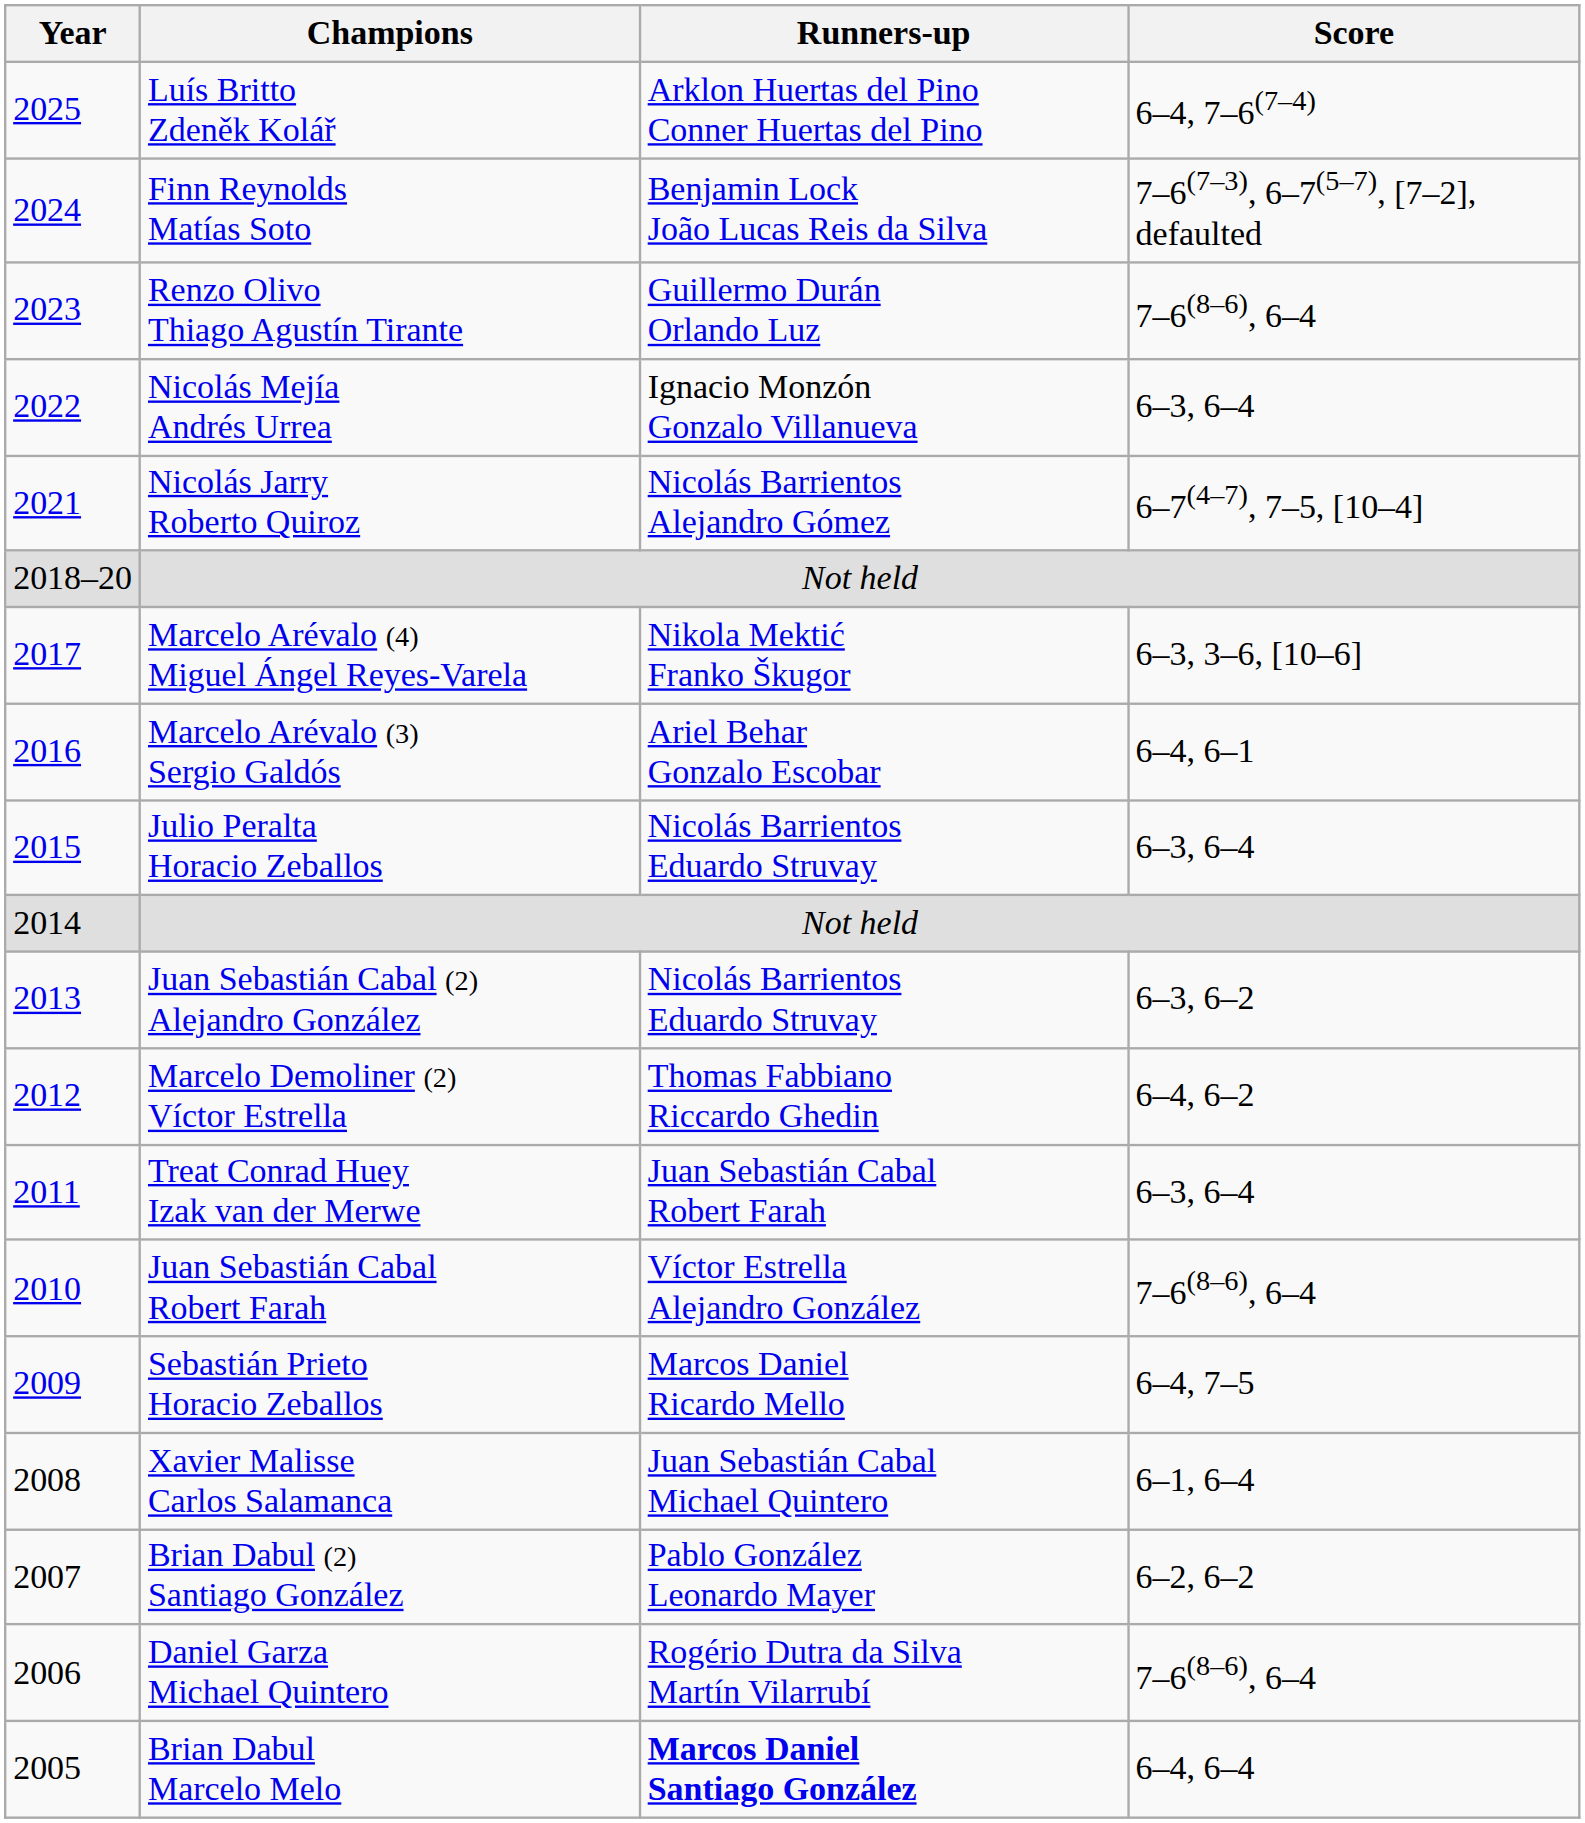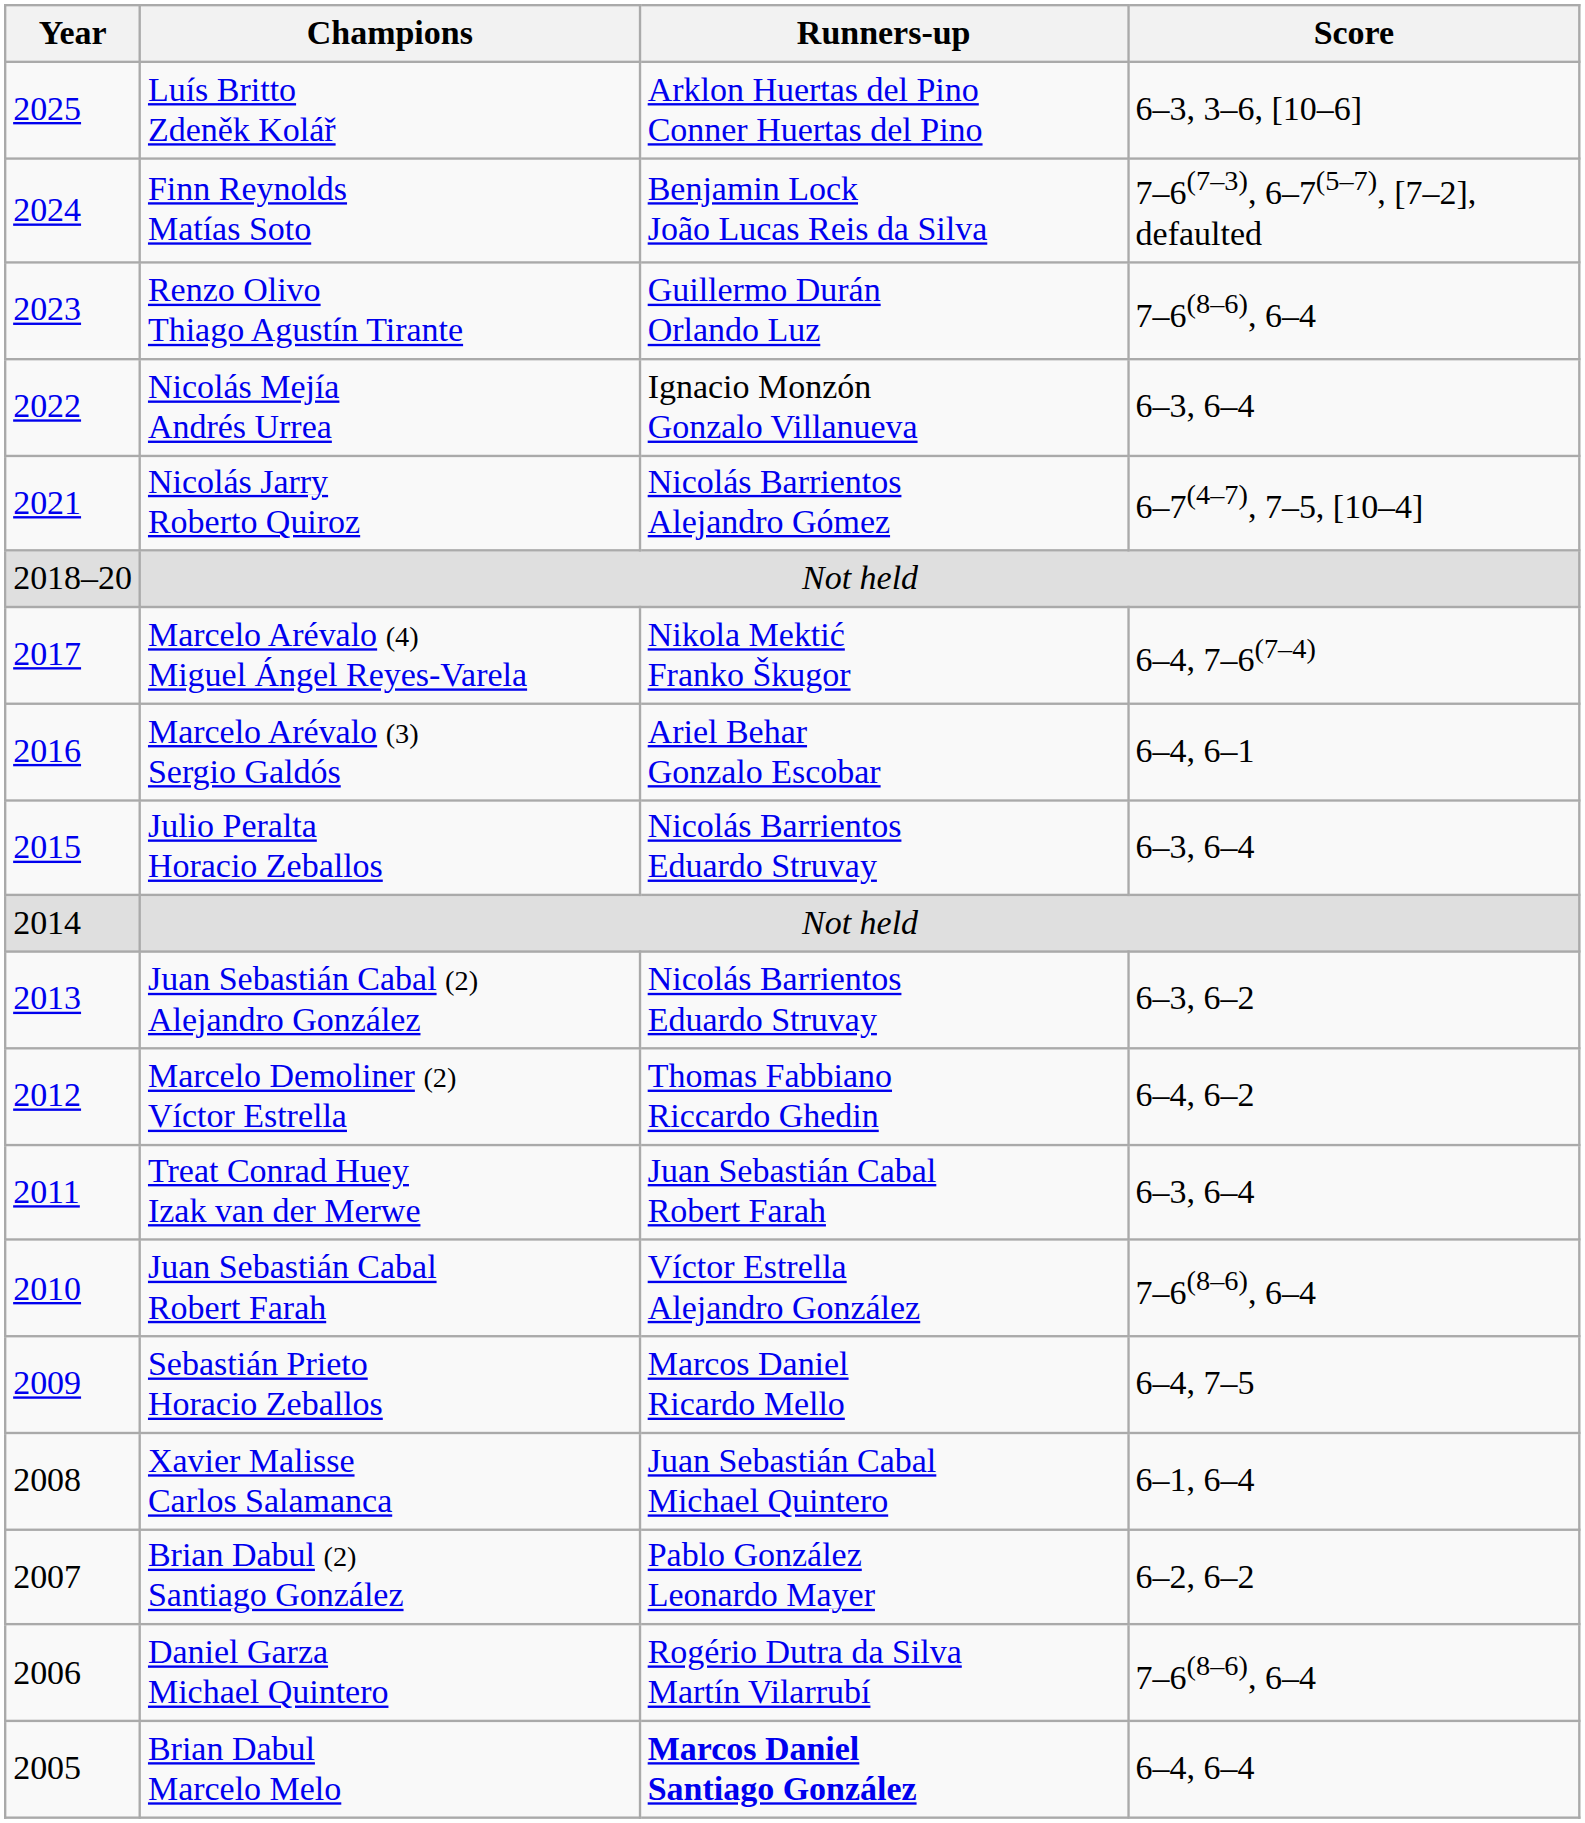 <table class="wikitable" style="font-size:90%">
 <tr>
 <th>Year</th>
 <th width="205">Champions</th>
 <th width="200">Runners-up</th>
 <th width="185">Score</th>
 </tr>
 <tr>
 <td><a href='#'>2025</a></td>
 <td> <a href='#'>Luís Britto</a><br>  <a href='#'>Zdeněk Kolář</a></td>
 <td> <a href='#'>Arklon Huertas del Pino</a><br> <a href='#'>Conner Huertas del Pino</a></td>
-<td>6–4, 7–6<sup>(7–4)</sup></td>
+<td>6–3, 3–6, [10–6]</td>
 </tr>
 <tr>
 <td><a href='#'>2024</a></td>
 <td> <a href='#'>Finn Reynolds</a><br>  <a href='#'>Matías Soto</a></td>
 <td> <a href='#'>Benjamin Lock</a><br> <a href='#'>João Lucas Reis da Silva</a></td>
 <td>7–6<sup>(7–3)</sup>, 6–7<sup>(5–7)</sup>, [7–2], defaulted</td>
 </tr>
 <tr>
 <td><a href='#'>2023</a></td>
 <td> <a href='#'>Renzo Olivo</a><br>  <a href='#'>Thiago Agustín Tirante</a></td>
 <td> <a href='#'>Guillermo Durán</a><br> <a href='#'>Orlando Luz</a></td>
 <td>7–6<sup>(8–6)</sup>, 6–4</td>
 </tr>
 <tr>
 <td><a href='#'>2022</a></td>
 <td> <a href='#'>Nicolás Mejía</a><br>  <a href='#'>Andrés Urrea</a></td>
 <td> Ignacio Monzón<br> <a href='#'>Gonzalo Villanueva</a></td>
 <td>6–3, 6–4</td>
 </tr>
 <tr>
 <td><a href='#'>2021</a></td>
 <td> <a href='#'>Nicolás Jarry</a><br>  <a href='#'>Roberto Quiroz</a></td>
 <td> <a href='#'>Nicolás Barrientos</a><br> <a href='#'>Alejandro Gómez</a></td>
 <td>6–7<sup>(4–7)</sup>, 7–5, [10–4]</td>
 </tr>
 <tr>
 <td style="background:#dfdfdf">2018–20</td>
 <td colspan=3 align=center style="background:#dfdfdf"><em>Not held</em></td>
 </tr>
 <tr>
 <td><a href='#'>2017</a></td>
 <td> <a href='#'>Marcelo Arévalo</a> <small>(4)</small><br>  <a href='#'>Miguel Ángel Reyes-Varela</a></td>
 <td> <a href='#'>Nikola Mektić</a> <br>  <a href='#'>Franko Škugor</a></td>
-<td>6–3, 3–6, [10–6]</td>
+<td>6–4, 7–6<sup>(7–4)</sup></td>
 </tr>
 <tr>
 <td><a href='#'>2016</a></td>
 <td> <a href='#'>Marcelo Arévalo</a> <small>(3)</small><br>  <a href='#'>Sergio Galdós</a></td>
 <td> <a href='#'>Ariel Behar</a> <br>  <a href='#'>Gonzalo Escobar</a></td>
 <td>6–4, 6–1</td>
 </tr>
 <tr>
 <td><a href='#'>2015</a></td>
 <td> <a href='#'>Julio Peralta</a><br>  <a href='#'>Horacio Zeballos</a></td>
 <td> <a href='#'>Nicolás Barrientos</a> <br>  <a href='#'>Eduardo Struvay</a></td>
 <td>6–3, 6–4</td>
 </tr>
 <tr>
 <td style="background:#dfdfdf">2014</td>
 <td colspan=3 align=center style="background:#dfdfdf"><em>Not held</em></td>
 </tr>
 <tr>
 <td><a href='#'>2013</a></td>
 <td> <a href='#'>Juan Sebastián Cabal</a> <small>(2)</small><br>  <a href='#'>Alejandro González</a></td>
 <td> <a href='#'>Nicolás Barrientos</a> <br>  <a href='#'>Eduardo Struvay</a></td>
 <td>6–3, 6–2</td>
 </tr>
 <tr>
 <td><a href='#'>2012</a></td>
 <td> <a href='#'>Marcelo Demoliner</a> <small>(2)</small><br>  <a href='#'>Víctor Estrella</a></td>
 <td> <a href='#'>Thomas Fabbiano</a> <br>  <a href='#'>Riccardo Ghedin</a></td>
 <td>6–4, 6–2</td>
 </tr>
 <tr>
 <td><a href='#'>2011</a></td>
 <td> <a href='#'>Treat Conrad Huey</a><br>  <a href='#'>Izak van der Merwe</a></td>
 <td> <a href='#'>Juan Sebastián Cabal</a> <br>  <a href='#'>Robert Farah</a></td>
 <td>6–3, 6–4</td>
 </tr>
 <tr>
 <td><a href='#'>2010</a></td>
 <td> <a href='#'>Juan Sebastián Cabal</a><br>  <a href='#'>Robert Farah</a></td>
 <td> <a href='#'>Víctor Estrella</a> <br>  <a href='#'>Alejandro González</a></td>
 <td>7–6<sup>(8–6)</sup>, 6–4</td>
 </tr>
 <tr>
 <td><a href='#'>2009</a></td>
 <td> <a href='#'>Sebastián Prieto</a><br>  <a href='#'>Horacio Zeballos</a></td>
 <td> <a href='#'>Marcos Daniel</a> <br>  <a href='#'>Ricardo Mello</a></td>
 <td>6–4, 7–5</td>
 </tr>
 <tr>
 <td>2008</td>
 <td> <a href='#'>Xavier Malisse</a><br>  <a href='#'>Carlos Salamanca</a></td>
 <td> <a href='#'>Juan Sebastián Cabal</a> <br>  <a href='#'>Michael Quintero</a></td>
 <td>6–1, 6–4</td>
 </tr>
 <tr>
 <td>2007</td>
 <td> <a href='#'>Brian Dabul</a> <small>(2)</small><br>  <a href='#'>Santiago González</a></td>
 <td> <a href='#'>Pablo González</a> <br>  <a href='#'>Leonardo Mayer</a></td>
 <td>6–2, 6–2</td>
 </tr>
 <tr>
 <td>2006</td>
 <td> <a href='#'>Daniel Garza</a><br>  <a href='#'>Michael Quintero</a></td>
 <td> <a href='#'>Rogério Dutra da Silva</a> <br>  <a href='#'>Martín Vilarrubí</a></td>
 <td>7–6<sup>(8–6)</sup>, 6–4</td>
 </tr>
 <tr>
 <td>2005</td>
 <td> <a href='#'>Brian Dabul</a><br>  <a href='#'>Marcelo Melo</a></td>
 <td><strong> <a href='#'>Marcos Daniel</a> <br>  <a href='#'>Santiago González</a></strong></td>
 <td>6–4, 6–4</td>
 </tr>
 </table>
